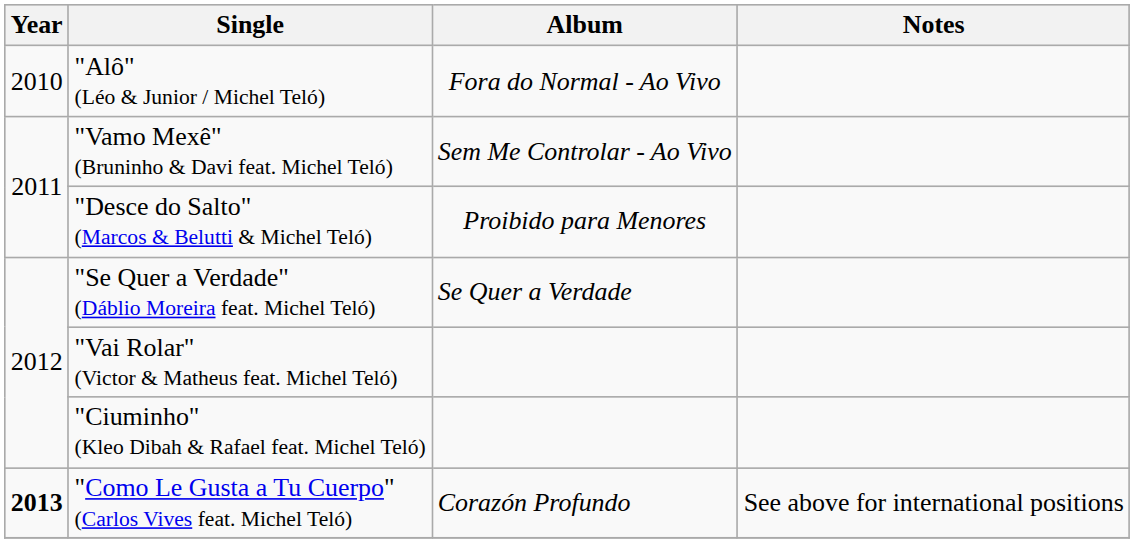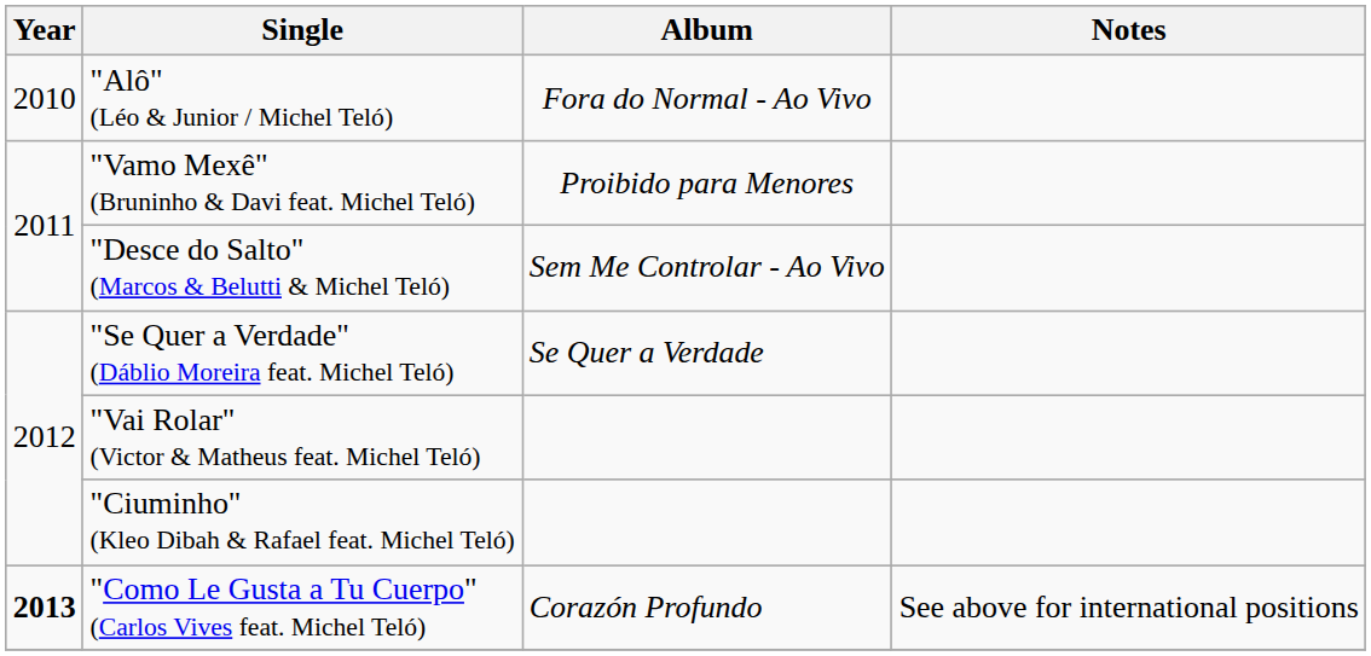 <table class="wikitable plainrowheaders" style="text-align:center;">
 <tr>
 <th scope="col" rowspan="1">Year</th>
 <th scope="col" rowspan="1">Single</th>
 <th scope="col" rowspan="1">Album</th>
 <th scope="col" rowspan="1">Notes</th>
 </tr>
 <tr>
 <td align="center">2010</td>
 <td align="left">"Alô" <br><small>(Léo & Junior / Michel Teló)</small></td>
 <td><em>Fora do Normal - Ao Vivo</em></td>
 <td></td>
 </tr>
 <tr>
 <td rowspan="2">2011</td>
 <td align="left">"Vamo Mexê" <br><small>(Bruninho & Davi feat. Michel Teló)</small></td>
-<td><em>Sem Me Controlar - Ao Vivo</em></td>
+<td><em>Proibido para Menores</em></td>
 <td></td>
 </tr>
 <tr>
 <td align="left">"Desce do Salto" <br><small>(<a href='#'>Marcos & Belutti</a> & Michel Teló)</small></td>
-<td><em>Proibido para Menores</em></td>
+<td><em>Sem Me Controlar - Ao Vivo</em></td>
 <td></td>
 </tr>
 <tr>
 <td align="center" rowspan="3">2012</td>
 <td align="left">"Se Quer a Verdade" <br><small>(<a href='#'>Dáblio Moreira</a> feat. Michel Teló)</small></td>
 <td align="left"><em>Se Quer a Verdade</em></td>
 <td></td>
 </tr>
 <tr>
 <td align="left">"Vai Rolar"<br><small>(Victor & Matheus feat. Michel Teló)</small></td>
 <td></td>
 <td></td>
 </tr>
 <tr>
 <td align="left">"Ciuminho"<br><small>(Kleo Dibah & Rafael feat. Michel Teló)</small></td>
 <td></td>
 <td></td>
 </tr>
 <tr>
 <td align="center"><strong>2013</strong></td>
 <td align="left">"<a href='#'>Como Le Gusta a Tu Cuerpo</a>"<br><small>(<a href='#'>Carlos Vives</a> feat. Michel Teló)</small></td>
 <td align="left"><em>Corazón Profundo</em></td>
 <td>See above for international positions</td>
 </tr>
 <tr>
 </tr>
 </table>
